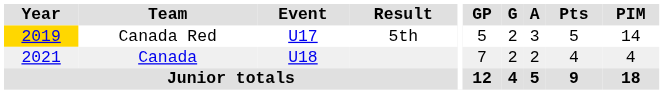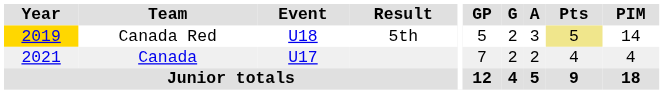 <table border="0" cellpadding="1" cellspacing="0" ID="Table3" style="text-align:center; width:40em">
 <tr bgcolor="#e0e0e0">
 <th>Year</th>
 <th>Team</th>
 <th>Event</th>
 <th>Result</th>
 <th rowspan="99" bgcolor="#ffffff"></th>
 <th>GP</th>
 <th>G</th>
 <th>A</th>
 <th>Pts</th>
 <th>PIM</th>
 </tr>
 <tr>
 <td style="background: gold;"><a href='#'>2019</a></td>
 <td>Canada Red</td>
-<td><a href='#'>U17</a></td>
+<td><a href='#'>U18</a></td>
 <td>5th</td>
 <td>5</td>
 <td>2</td>
 <td>3</td>
-<td>5</td>
+<td style="background: khaki;">5</td>
 <td>14</td>
 </tr>
 <tr style="background:#f0f0f0;">
 <td><a href='#'>2021</a></td>
 <td><a href='#'>Canada</a></td>
-<td><a href='#'>U18</a></td>
+<td><a href='#'>U17</a></td>
 <td></td>
 <td>7</td>
 <td>2</td>
 <td>2</td>
 <td>4</td>
 <td>4</td>
 </tr>
 <tr style="background:#e0e0e0;">
 <th colspan="4">Junior totals</th>
 <th>12</th>
 <th>4</th>
 <th>5</th>
 <th>9</th>
 <th>18</th>
 </tr>
 </table>
